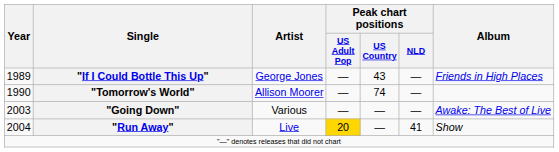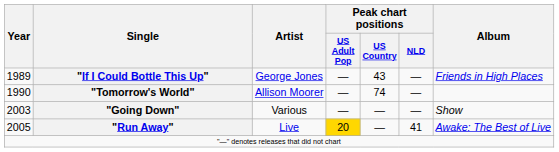 <table class="wikitable plainrowheaders" style="text-align:center;">
 <tr>
 <th rowspan="2">Year</th>
 <th rowspan="2" style="width:20em;">Single</th>
 <th rowspan="2">Artist</th>
 <th colspan="3">Peak chart positions</th>
 <th rowspan="2">Album</th>
 </tr>
 <tr style="font-size:smaller;">
 <th width="45"><a href='#'>US Adult<br>Pop</a><br></th>
 <th width="45"><a href='#'>US Country</a><br></th>
 <th width="45"><a href='#'>NLD</a><br></th>
 </tr>
 <tr>
 <td>1989</td>
 <th scope="row">"<a href='#'>If I Could Bottle This Up</a>"</th>
 <td><a href='#'>George Jones</a></td>
 <td>—</td>
 <td>43</td>
 <td>—</td>
 <td align="left"><em><a href='#'>Friends in High Places</a></em></td>
 </tr>
 <tr>
 <td>1990</td>
 <th scope="row">"Tomorrow's World"</th>
 <td><a href='#'>Allison Moorer</a></td>
 <td>—</td>
 <td>74</td>
 <td>—</td>
 <td></td>
 </tr>
 <tr>
 <td>2003</td>
 <th scope="row">"Going Down"</th>
 <td>Various</td>
 <td>—</td>
 <td>—</td>
 <td>—</td>
-<td align="left"><em><a href='#'>Awake: The Best of Live</a></em></td>
+<td align="left"><em>Show</em></td>
 </tr>
 <tr>
-<td>2004</td>
+<td>2005</td>
 <th scope="row">"<a href='#'>Run Away</a>"</th>
 <td><a href='#'>Live</a></td>
 <td style="background: gold;">20</td>
 <td>—</td>
 <td>41</td>
-<td align="left"><em>Show</em></td>
+<td align="left"><em><a href='#'>Awake: The Best of Live</a></em></td>
 </tr>
 <tr>
 <td colspan="7" style="font-size:8pt">"—" denotes releases that did not chart</td>
 </tr>
 </table>
